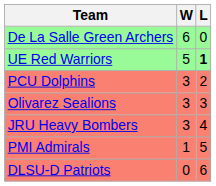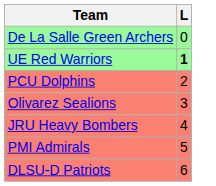 <table class="wikitable" align="center"|>
 <tr>
 <th>Team</th>
-<th>W</th>
 <th>L</th>
 </tr>
 <tr style="text-align:center; background:#98fb98;">
 <td align="left"><a href='#'>De La Salle Green Archers</a></td>
-<td>6</td>
 <td>0</td>
 </tr>
 <tr style="text-align:center; background:#98fb98;">
 <td align="left"><a href='#'>UE Red Warriors</a></td>
-<td>5</td>
 <td><strong>1</strong></td>
 </tr>
 <tr style="text-align:center; background:salmon;">
 <td align="left"><a href='#'>PCU Dolphins</a></td>
-<td>3</td>
 <td>2</td>
 </tr>
 <tr style="text-align:center; background:salmon;">
 <td align="left"><a href='#'>Olivarez Sealions</a></td>
 <td>3</td>
-<td>3</td>
 </tr>
 <tr style="text-align:center; background:salmon;">
 <td align="left"><a href='#'>JRU Heavy Bombers</a></td>
-<td>3</td>
 <td>4</td>
 </tr>
 <tr style="text-align:center; background:salmon;">
 <td align="left"><a href='#'>PMI Admirals</a></td>
-<td>1</td>
 <td>5</td>
 </tr>
 <tr style="text-align:center; background:salmon;">
 <td align="left"><a href='#'>DLSU-D Patriots</a></td>
-<td>0</td>
 <td>6</td>
 </tr>
 </table>
